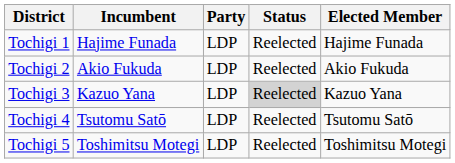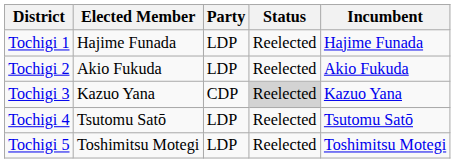 <table class="wikitable">
 <tr>
 <th>District</th>
-<th>Incumbent</th>
+<th>Elected Member</th>
 <th>Party</th>
 <th>Status</th>
-<th>Elected Member</th>
+<th>Incumbent</th>
 </tr>
 <tr>
 <td><a href='#'>Tochigi 1</a></td>
-<td><a href='#'>Hajime Funada</a></td>
+<td>Hajime Funada</td>
 <td>LDP</td>
 <td>Reelected</td>
-<td>Hajime Funada</td>
+<td><a href='#'>Hajime Funada</a></td>
 </tr>
 <tr>
 <td><a href='#'>Tochigi 2</a></td>
-<td><a href='#'>Akio Fukuda</a></td>
+<td>Akio Fukuda</td>
 <td>LDP</td>
 <td>Reelected</td>
-<td>Akio Fukuda</td>
+<td><a href='#'>Akio Fukuda</a></td>
 </tr>
 <tr>
 <td><a href='#'>Tochigi 3</a></td>
+<td>Kazuo Yana</td>
+<td>CDP</td>
+<td style="background: lightgrey;">Reelected</td>
 <td><a href='#'>Kazuo Yana</a></td>
-<td>LDP</td>
-<td style="background: lightgrey;">Reelected</td>
-<td>Kazuo Yana</td>
 </tr>
 <tr>
 <td><a href='#'>Tochigi 4</a></td>
-<td><a href='#'>Tsutomu Satō</a></td>
+<td>Tsutomu Satō</td>
 <td>LDP</td>
 <td>Reelected</td>
-<td>Tsutomu Satō</td>
+<td><a href='#'>Tsutomu Satō</a></td>
 </tr>
 <tr>
 <td><a href='#'>Tochigi 5</a></td>
-<td><a href='#'>Toshimitsu Motegi</a></td>
+<td>Toshimitsu Motegi</td>
 <td>LDP</td>
 <td>Reelected</td>
-<td>Toshimitsu Motegi</td>
+<td><a href='#'>Toshimitsu Motegi</a></td>
 </tr>
 </table>
